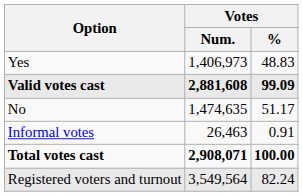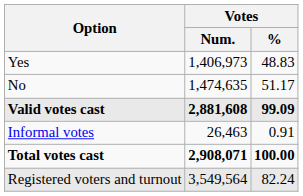 <table class="wikitable">
 <tr>
 <th rowspan="2">Option</th>
 <th colspan="2">Votes</th>
 </tr>
 <tr style="background:#e9e9e9;">
 <th>Num.</th>
 <th>%</th>
 </tr>
 <tr style="text-align:right;">
 <td style="text-align:left;"> Yes</td>
 <td>1,406,973</td>
 <td>48.83</td>
 </tr>
+<tr style="text-align:right;">
+<td style="text-align:left;"> No</td>
+<td>1,474,635</td>
+<td>51.17</td>
+</tr>
 <tr style="background:#e9e9e9;text-align:right;">
 <td style="text-align:left;"><strong>Valid votes cast</strong></td>
 <td><strong>2,881,608</strong></td>
 <td><strong>99.09</strong></td>
-</tr>
-<tr style="text-align:right;">
-<td style="text-align:left;"> No</td>
-<td>1,474,635</td>
-<td>51.17</td>
 </tr>
 <tr style="text-align:right;">
 <td style="text-align:left;"><a href='#'>Informal votes</a></td>
 <td>26,463</td>
 <td>0.91</td>
 </tr>
 <tr style="text-align:right;">
 <td style="text-align:left;"><strong>Total votes cast</strong></td>
 <td><strong>2,908,071</strong></td>
 <td><strong>100.00</strong></td>
 </tr>
 <tr style="background:#e9e9e9;text-align:right;">
 <td style="text-align:left;">Registered voters and turnout</td>
 <td>3,549,564</td>
 <td>82.24</td>
 </tr>
 </table>
